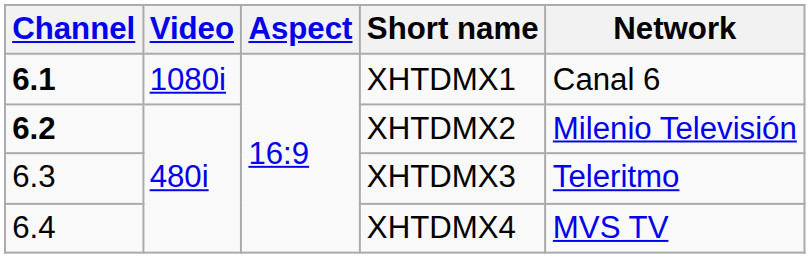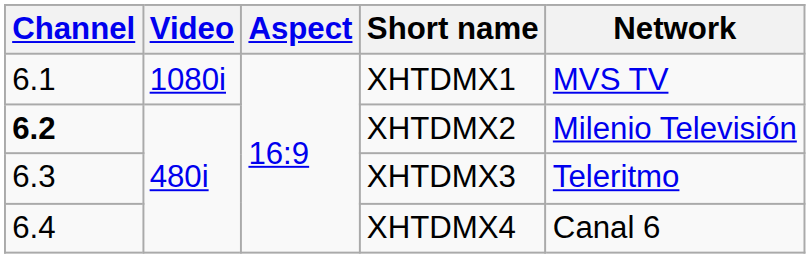 <table class="wikitable sortable">
 <tr>
 <th><a href='#'>Channel</a></th>
 <th><a href='#'>Video</a></th>
 <th><a href='#'>Aspect</a></th>
 <th>Short name</th>
 <th>Network</th>
 </tr>
 <tr>
-<td><strong>6.1</strong></td>
+<td>6.1</td>
 <td rowspan=1><a href='#'>1080i</a></td>
 <td rowspan=4><a href='#'>16:9</a></td>
 <td>XHTDMX1</td>
-<td>Canal 6</td>
+<td><a href='#'>MVS TV</a></td>
 </tr>
 <tr>
 <td><strong>6.2</strong></td>
 <td rowspan=3><a href='#'>480i</a></td>
 <td>XHTDMX2</td>
 <td><a href='#'>Milenio Televisión</a></td>
 </tr>
 <tr>
 <td>6.3</td>
 <td>XHTDMX3</td>
 <td><a href='#'>Teleritmo</a></td>
 </tr>
 <tr>
 <td>6.4</td>
 <td>XHTDMX4</td>
-<td><a href='#'>MVS TV</a></td>
+<td>Canal 6</td>
 </tr>
 </table>
